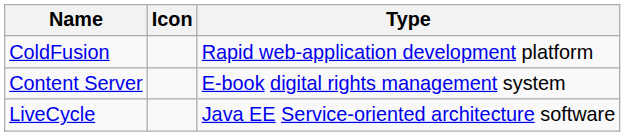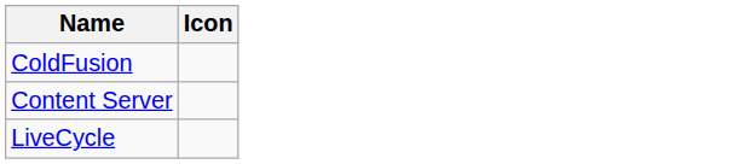 <table class="wikitable noresize">
 <tr>
 <th>Name</th>
 <th>Icon</th>
-<th>Type</th>
 </tr>
 <tr>
 <td><a href='#'>ColdFusion</a></td>
 <td></td>
-<td><a href='#'>Rapid web-application development</a> platform</td>
 </tr>
 <tr>
 <td><a href='#'>Content Server</a></td>
 <td></td>
-<td><a href='#'>E-book</a> <a href='#'>digital rights management</a> system</td>
 </tr>
 <tr>
 <td><a href='#'>LiveCycle</a></td>
 <td></td>
-<td><a href='#'>Java EE</a> <a href='#'>Service-oriented architecture</a> software</td>
 </tr>
 </table>
